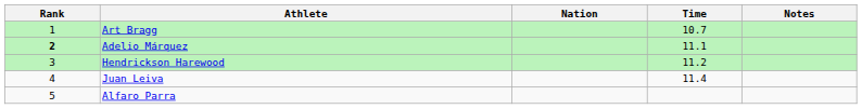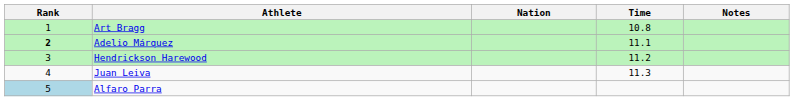 <table class="wikitable sortable" style="text-align:center;width: 55%;">
 <tr>
 <th scope="col">Rank</th>
 <th scope="col">Athlete</th>
 <th scope="col">Nation</th>
 <th scope="col">Time</th>
 <th scope="col">Notes</th>
 </tr>
 <tr bgcolor="#bbf3bb">
 <td>1</td>
 <td align=left><a href='#'>Art Bragg</a></td>
 <td align=left></td>
-<td>10.7</td>
+<td>10.8</td>
 <td></td>
 </tr>
 <tr bgcolor="#bbf3bb">
 <td><strong>2</strong></td>
 <td align=left><a href='#'>Adelio Márquez</a></td>
 <td align=left></td>
 <td>11.1</td>
 <td></td>
 </tr>
 <tr bgcolor="#bbf3bb">
 <td>3</td>
 <td align=left><a href='#'>Hendrickson Harewood</a></td>
 <td align=left></td>
 <td>11.2</td>
 <td></td>
 </tr>
 <tr>
 <td>4</td>
 <td align=left><a href='#'>Juan Leiva</a></td>
 <td align=left></td>
-<td>11.4</td>
+<td>11.3</td>
 <td></td>
 </tr>
 <tr>
-<td>5</td>
+<td style="background: lightblue;">5</td>
 <td align=left><a href='#'>Alfaro Parra</a></td>
 <td align=left></td>
 <td></td>
 <td></td>
 </tr>
 </table>
